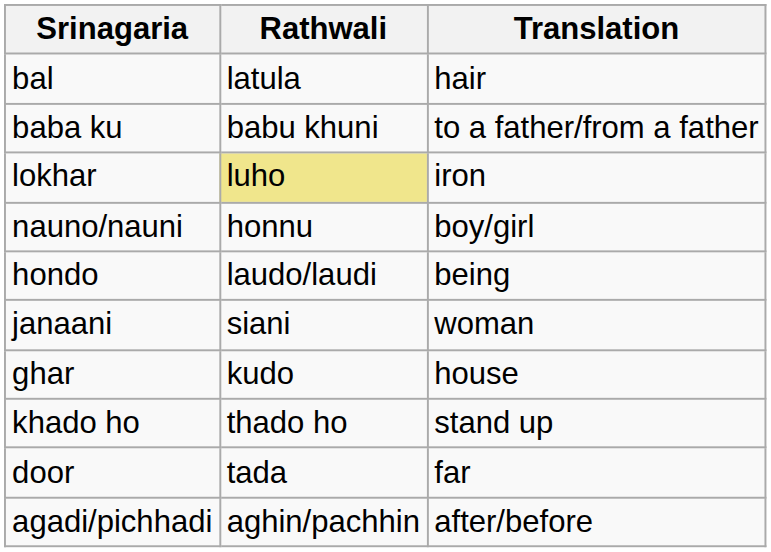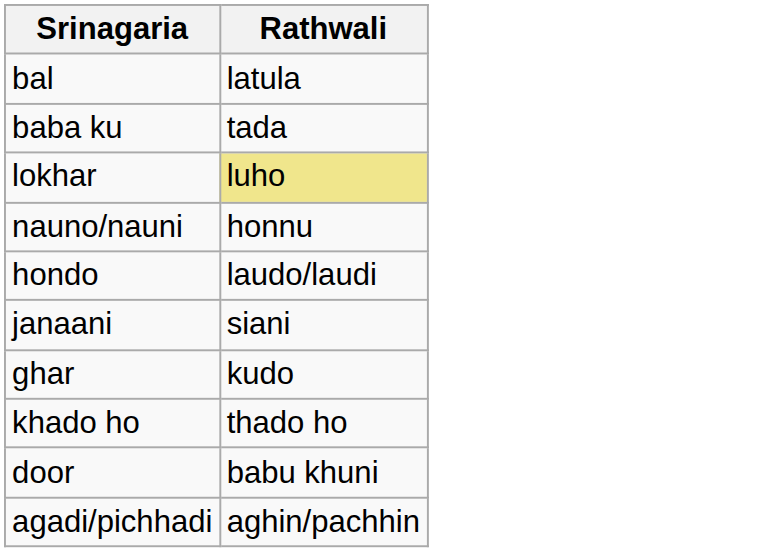 <table class="wikitable">
 <tr>
 <th>Srinagaria</th>
 <th>Rathwali</th>
-<th>Translation</th>
 </tr>
 <tr>
 <td>bal</td>
 <td>latula</td>
-<td>hair</td>
 </tr>
 <tr>
 <td>baba ku</td>
-<td>babu khuni</td>
-<td>to a father/from a father</td>
+<td>tada</td>
 </tr>
 <tr>
 <td>lokhar</td>
 <td style="background: khaki;">luho</td>
-<td>iron</td>
 </tr>
 <tr>
 <td>nauno/nauni</td>
 <td>honnu</td>
-<td>boy/girl</td>
 </tr>
 <tr>
 <td>hondo</td>
 <td>laudo/laudi</td>
-<td>being</td>
 </tr>
 <tr>
 <td>janaani</td>
 <td>siani</td>
-<td>woman</td>
 </tr>
 <tr>
 <td>ghar</td>
 <td>kudo</td>
-<td>house</td>
 </tr>
 <tr>
 <td>khado ho</td>
 <td>thado ho</td>
-<td>stand up</td>
 </tr>
 <tr>
 <td>door</td>
-<td>tada</td>
-<td>far</td>
+<td>babu khuni</td>
 </tr>
 <tr>
 <td>agadi/pichhadi</td>
 <td>aghin/pachhin</td>
-<td>after/before</td>
 </tr>
 </table>
